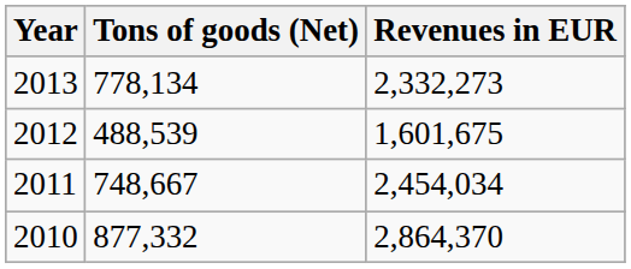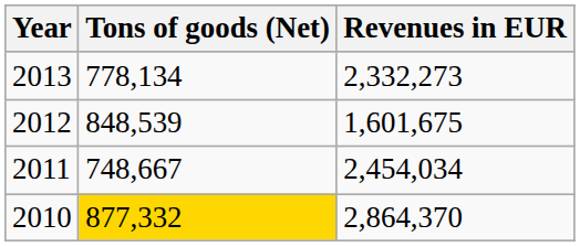 <table class="wikitable">
 <tr>
 <th>Year</th>
 <th>Tons of goods (Net)</th>
 <th>Revenues in EUR</th>
 </tr>
 <tr>
 <td>2013</td>
 <td>778,134</td>
 <td>2,332,273</td>
 </tr>
 <tr>
 <td>2012</td>
-<td>488,539</td>
+<td>848,539</td>
 <td>1,601,675</td>
 </tr>
 <tr>
 <td>2011</td>
 <td>748,667</td>
 <td>2,454,034</td>
 </tr>
 <tr>
 <td>2010</td>
-<td>877,332</td>
+<td style="background: gold;">877,332</td>
 <td>2,864,370</td>
 </tr>
 </table>
